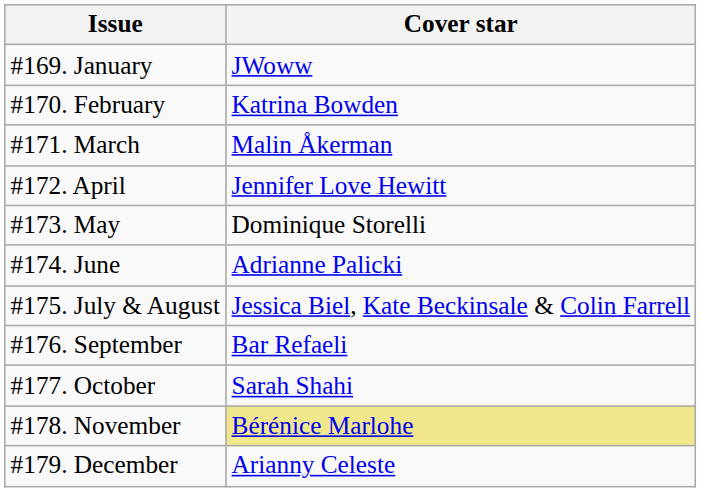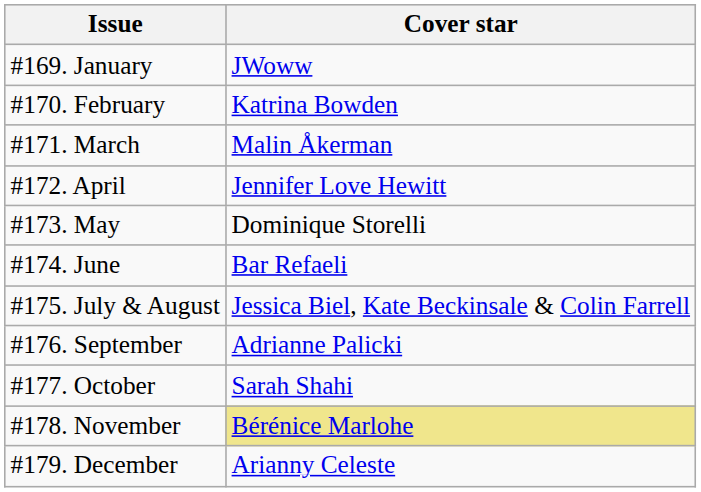 <table class="sortable wikitable">
 <tr>
 <th>Issue</th>
 <th>Cover star</th>
 </tr>
 <tr>
 <td>#169. January</td>
 <td><a href='#'>JWoww</a></td>
 </tr>
 <tr>
 <td>#170. February</td>
 <td><a href='#'>Katrina Bowden</a></td>
 </tr>
 <tr>
 <td>#171. March</td>
 <td><a href='#'>Malin Åkerman</a></td>
 </tr>
 <tr>
 <td>#172. April</td>
 <td><a href='#'>Jennifer Love Hewitt</a></td>
 </tr>
 <tr>
 <td>#173. May</td>
 <td>Dominique Storelli</td>
 </tr>
 <tr>
 <td>#174. June</td>
-<td><a href='#'>Adrianne Palicki</a></td>
+<td><a href='#'>Bar Refaeli</a></td>
 </tr>
 <tr>
 <td>#175. July & August</td>
 <td><a href='#'>Jessica Biel</a>, <a href='#'>Kate Beckinsale</a> & <a href='#'>Colin Farrell</a></td>
 </tr>
 <tr>
 <td>#176. September</td>
-<td><a href='#'>Bar Refaeli</a></td>
+<td><a href='#'>Adrianne Palicki</a></td>
 </tr>
 <tr>
 <td>#177. October</td>
 <td><a href='#'>Sarah Shahi</a></td>
 </tr>
 <tr>
 <td>#178. November</td>
 <td style="background: khaki;"><a href='#'>Bérénice Marlohe</a></td>
 </tr>
 <tr>
 <td>#179. December</td>
 <td><a href='#'>Arianny Celeste</a></td>
 </tr>
 </table>
